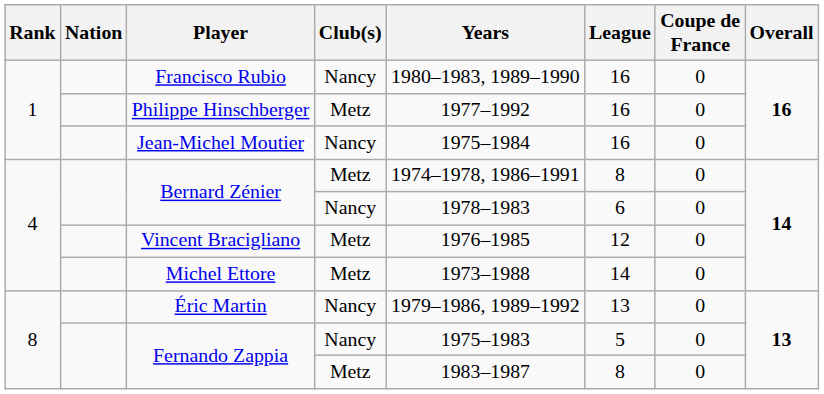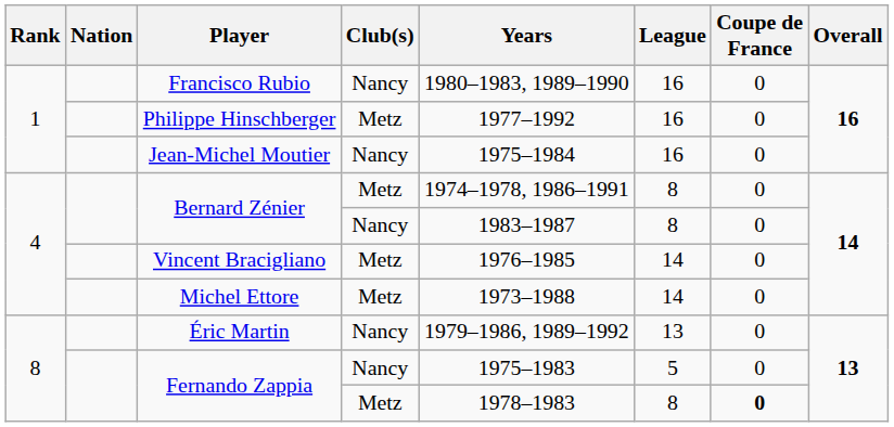 <table class="wikitable sortable" style="text-align:center; margin-left:1em; font-size:85%;">
 <tr>
 <th>Rank</th>
 <th>Nation</th>
 <th>Player</th>
 <th>Club(s)</th>
 <th>Years</th>
 <th>League</th>
 <th>Coupe de<br>France</th>
 <th>Overall</th>
 </tr>
 <tr>
 <td rowspan=3>1</td>
 <td></td>
 <td><a href='#'>Francisco Rubio</a></td>
 <td>Nancy</td>
 <td>1980–1983, 1989–1990</td>
 <td>16</td>
 <td>0</td>
 <td rowspan=3><strong>16</strong></td>
 </tr>
 <tr>
 <td></td>
 <td><a href='#'>Philippe Hinschberger</a></td>
 <td>Metz</td>
 <td>1977–1992</td>
 <td>16</td>
 <td>0</td>
 </tr>
 <tr>
 <td></td>
 <td><a href='#'>Jean-Michel Moutier</a></td>
 <td>Nancy</td>
 <td>1975–1984</td>
 <td>16</td>
 <td>0</td>
 </tr>
 <tr>
 <td rowspan=4>4</td>
 <td rowspan=2></td>
 <td rowspan=2><a href='#'>Bernard Zénier</a></td>
 <td>Metz</td>
 <td>1974–1978, 1986–1991</td>
 <td>8</td>
 <td>0</td>
 <td rowspan=4><strong>14</strong></td>
 </tr>
 <tr>
 <td>Nancy</td>
-<td>1978–1983</td>
-<td>6</td>
+<td>1983–1987</td>
+<td>8</td>
 <td>0</td>
 </tr>
 <tr>
 <td></td>
 <td><a href='#'>Vincent Bracigliano</a></td>
 <td>Metz</td>
 <td>1976–1985</td>
-<td>12</td>
+<td>14</td>
 <td>0</td>
 </tr>
 <tr>
 <td></td>
 <td><a href='#'>Michel Ettore</a></td>
 <td>Metz</td>
 <td>1973–1988</td>
 <td>14</td>
 <td>0</td>
 </tr>
 <tr>
 <td rowspan=3>8</td>
 <td></td>
 <td><a href='#'>Éric Martin</a></td>
 <td>Nancy</td>
 <td>1979–1986, 1989–1992</td>
 <td>13</td>
 <td>0</td>
 <td rowspan=3><strong>13</strong></td>
 </tr>
 <tr>
 <td rowspan=2></td>
 <td rowspan=2><a href='#'>Fernando Zappia</a></td>
 <td>Nancy</td>
 <td>1975–1983</td>
 <td>5</td>
 <td>0</td>
 </tr>
 <tr>
 <td>Metz</td>
-<td>1983–1987</td>
+<td>1978–1983</td>
 <td>8</td>
-<td>0</td>
+<td><strong>0</strong></td>
 </tr>
 </table>
